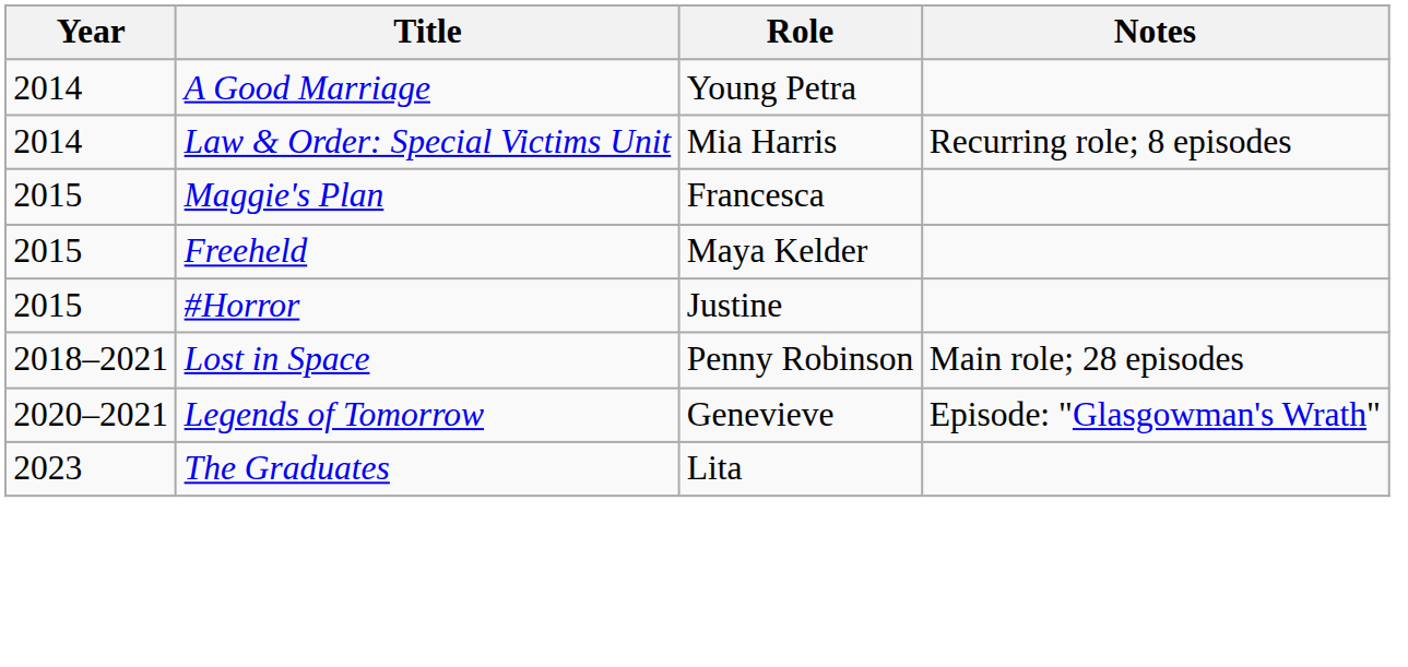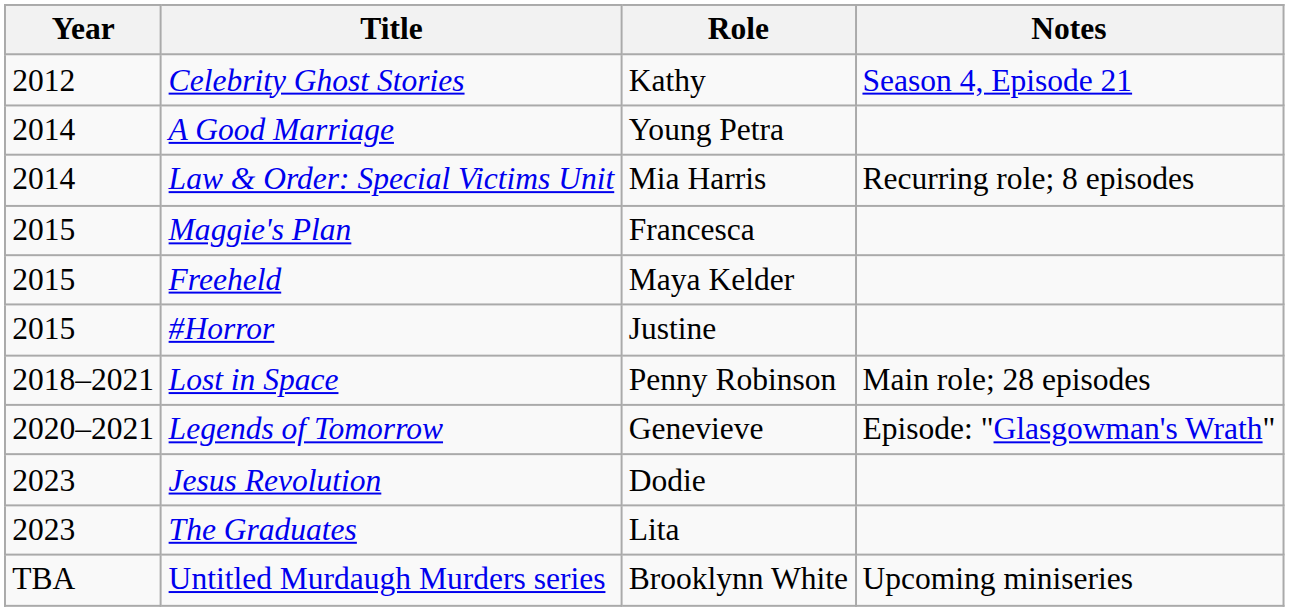 <table class="wikitable sortable">
 <tr>
 <th>Year</th>
 <th>Title</th>
 <th>Role</th>
 <th>Notes</th>
+</tr>
+<tr>
+<td>2012</td>
+<td><em><a href='#'>Celebrity Ghost Stories</a></em></td>
+<td>Kathy</td>
+<td><a href='#'>Season 4, Episode 21</a></td>
 </tr>
 <tr>
 <td>2014</td>
 <td><em><a href='#'>A Good Marriage</a></em></td>
 <td>Young Petra</td>
 <td></td>
 </tr>
 <tr>
 <td>2014</td>
 <td><em><a href='#'>Law & Order: Special Victims Unit</a></em></td>
 <td>Mia Harris</td>
 <td>Recurring role; 8 episodes</td>
 </tr>
 <tr>
 <td>2015</td>
 <td><em><a href='#'>Maggie's Plan</a></em></td>
 <td>Francesca</td>
 <td></td>
 </tr>
 <tr>
 <td>2015</td>
 <td><em><a href='#'>Freeheld</a></em></td>
 <td>Maya Kelder</td>
 <td></td>
 </tr>
 <tr>
 <td>2015</td>
 <td><em><a href='#'>#Horror</a></em></td>
 <td>Justine</td>
 <td></td>
 </tr>
 <tr>
 <td>2018–2021</td>
 <td><em><a href='#'>Lost in Space</a></em></td>
 <td>Penny Robinson</td>
 <td>Main role; 28 episodes</td>
 </tr>
 <tr>
 <td>2020–2021</td>
 <td><em><a href='#'>Legends of Tomorrow</a></em></td>
 <td>Genevieve</td>
 <td>Episode: "<a href='#'>Glasgowman's Wrath</a>"</td>
 </tr>
 <tr>
 <td>2023</td>
+<td><em><a href='#'>Jesus Revolution</a></em></td>
+<td>Dodie</td>
+<td></td>
+</tr>
+<tr>
+<td>2023</td>
 <td><em><a href='#'>The Graduates</a></em></td>
 <td>Lita</td>
 <td></td>
 </tr>
+<tr>
+<td>TBA</td>
+<td><a href='#'>Untitled Murdaugh Murders series</a></td>
+<td>Brooklynn White</td>
+<td>Upcoming miniseries</td>
+</tr>
 </table>
